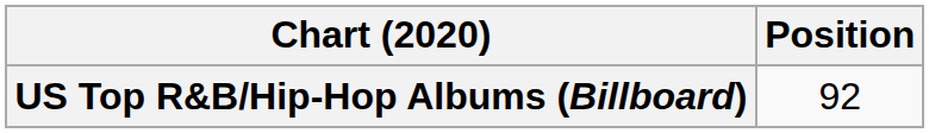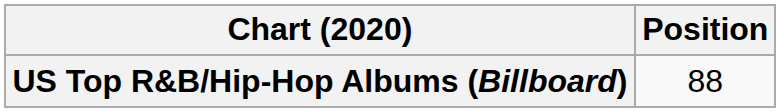 <table class="wikitable plainrowheaders" style="text-align:center">
 <tr>
 <th scope="col">Chart (2020)</th>
 <th scope="col">Position</th>
 </tr>
 <tr>
 <th scope="row">US Top R&B/Hip-Hop Albums (<em>Billboard</em>)</th>
-<td>92</td>
+<td>88</td>
 </tr>
 </table>
